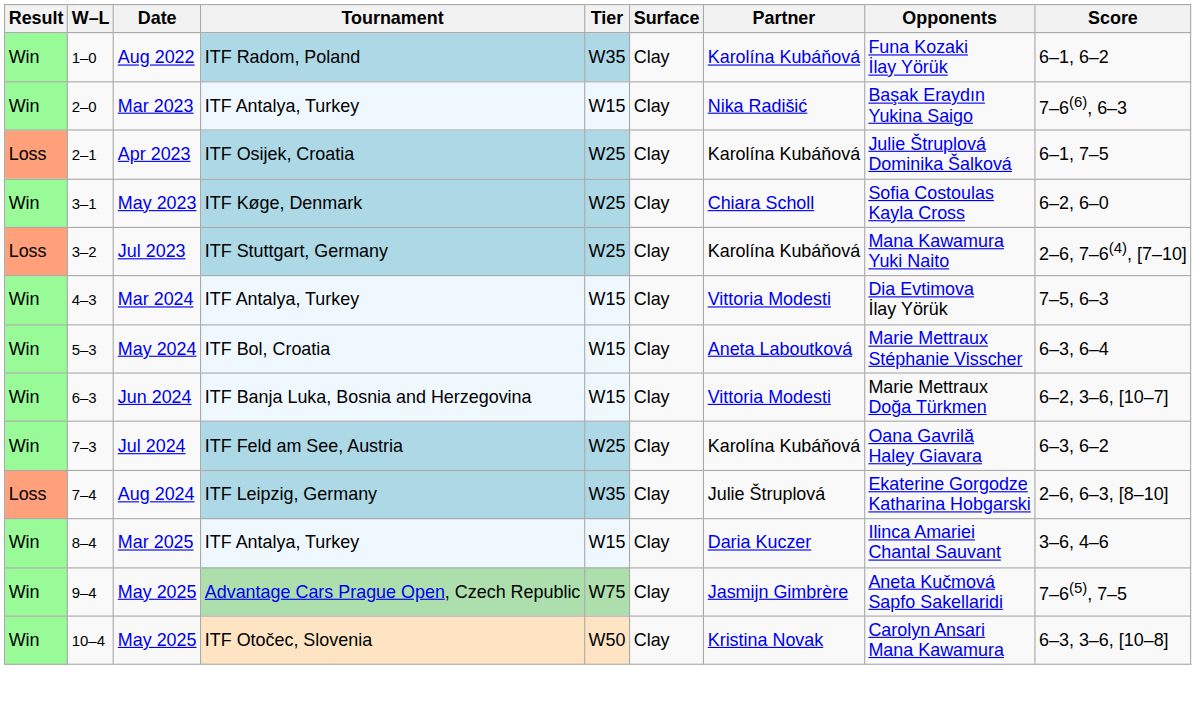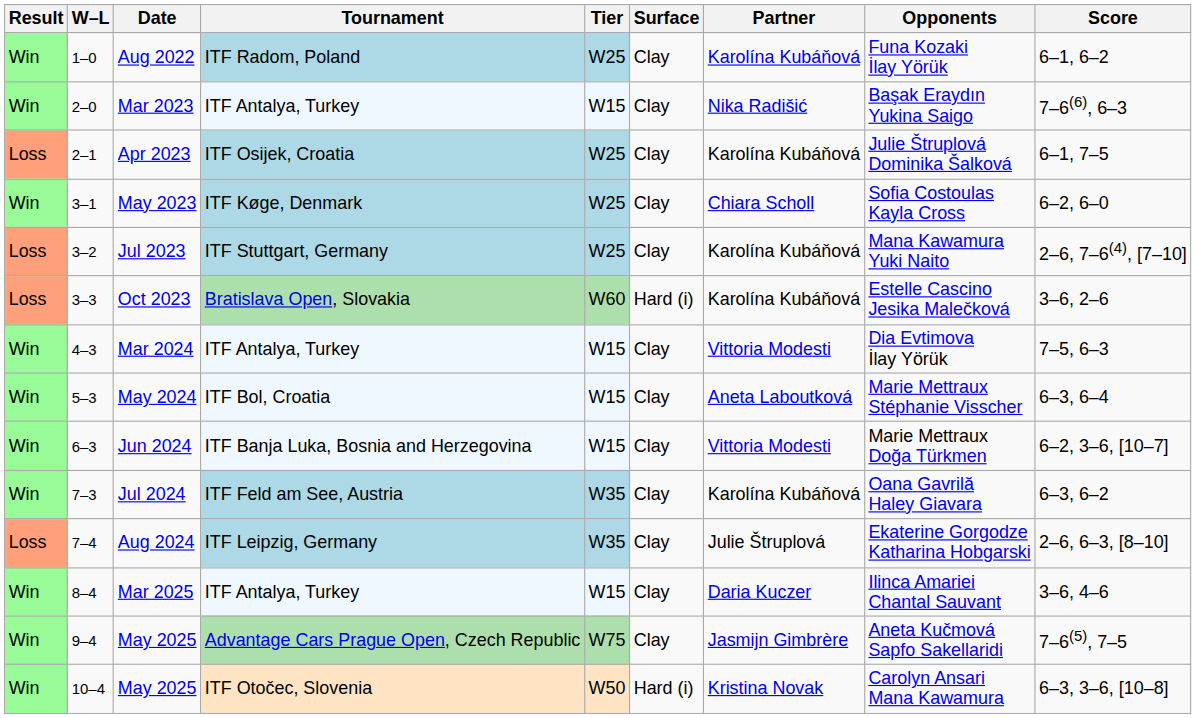 <table class="sortable wikitable">
 <tr>
 <th>Result</th>
 <th class="unsortable">W–L</th>
 <th>Date</th>
 <th>Tournament</th>
 <th>Tier</th>
 <th>Surface</th>
 <th>Partner</th>
 <th>Opponents</th>
 <th class="unsortable">Score</th>
 </tr>
 <tr>
 <td style="background:#98fb98;">Win</td>
 <td><small>1–0</small></td>
 <td><a href='#'>Aug 2022</a></td>
 <td style="background:lightblue;">ITF Radom, Poland</td>
-<td style="background:lightblue">W35</td>
+<td style="background:lightblue;">W25</td>
 <td>Clay</td>
 <td> <a href='#'>Karolína Kubáňová</a></td>
 <td> <a href='#'>Funa Kozaki</a> <br> <a href='#'>İlay Yörük</a></td>
 <td>6–1, 6–2</td>
 </tr>
 <tr>
 <td style="background:#98fb98;">Win</td>
 <td><small>2–0</small></td>
 <td><a href='#'>Mar 2023</a></td>
 <td style="background:#f0f8ff;">ITF Antalya, Turkey</td>
 <td style="background:#f0f8ff;">W15</td>
 <td>Clay</td>
 <td> <a href='#'>Nika Radišić</a></td>
 <td> <a href='#'>Başak Eraydın</a> <br>  <a href='#'>Yukina Saigo</a></td>
 <td>7–6<sup>(6)</sup>, 6–3</td>
 </tr>
 <tr>
 <td style="background:#ffa07a;">Loss</td>
 <td><small>2–1</small></td>
 <td><a href='#'>Apr 2023</a></td>
 <td style="background:lightblue;">ITF Osijek, Croatia</td>
 <td style="background:lightblue;">W25</td>
 <td>Clay</td>
 <td> Karolína Kubáňová</td>
 <td> <a href='#'>Julie Štruplová</a> <br> <a href='#'>Dominika Šalková</a></td>
 <td>6–1, 7–5</td>
 </tr>
 <tr>
 <td style="background:#98fb98;">Win</td>
 <td><small>3–1</small></td>
 <td><a href='#'>May 2023</a></td>
 <td style="background:lightblue">ITF Køge, Denmark</td>
 <td style="background:lightblue;">W25</td>
 <td>Clay</td>
 <td> <a href='#'>Chiara Scholl</a></td>
 <td> <a href='#'>Sofia Costoulas</a> <br>  <a href='#'>Kayla Cross</a></td>
 <td>6–2, 6–0</td>
 </tr>
 <tr>
 <td style="background:#ffa07a;">Loss</td>
 <td><small>3–2</small></td>
 <td><a href='#'>Jul 2023</a></td>
 <td style="background:lightblue;">ITF Stuttgart, Germany</td>
 <td style="background:lightblue;">W25</td>
 <td>Clay</td>
 <td> Karolína Kubáňová</td>
 <td> <a href='#'>Mana Kawamura</a> <br> <a href='#'>Yuki Naito</a></td>
 <td>2–6, 7–6<sup>(4)</sup>, [7–10]</td>
 </tr>
 <tr>
+<td style="background:#ffa07a;">Loss</td>
+<td><small>3–3</small></td>
+<td><a href='#'>Oct 2023</a></td>
+<td style="background:#addfad;"><a href='#'>Bratislava Open</a>, Slovakia</td>
+<td style="background:#addfad;">W60</td>
+<td>Hard (i)</td>
+<td> Karolína Kubáňová</td>
+<td> <a href='#'>Estelle Cascino</a> <br> <a href='#'>Jesika Malečková</a></td>
+<td>3–6, 2–6</td>
+</tr>
+<tr>
 <td style="background:#98fb98;">Win</td>
 <td><small>4–3</small></td>
 <td><a href='#'>Mar 2024</a></td>
 <td style="background:#f0f8ff;">ITF Antalya, Turkey</td>
 <td style="background:#f0f8ff;">W15</td>
 <td>Clay</td>
 <td> <a href='#'>Vittoria Modesti</a></td>
 <td> <a href='#'>Dia Evtimova</a> <br>  İlay Yörük</td>
 <td>7–5, 6–3</td>
 </tr>
 <tr>
 <td style="background:#98fb98;">Win</td>
 <td><small>5–3</small></td>
 <td><a href='#'>May 2024</a></td>
 <td style="background:#f0f8ff;">ITF Bol, Croatia</td>
 <td style="background:#f0f8ff;">W15</td>
 <td>Clay</td>
 <td> <a href='#'>Aneta Laboutková</a></td>
 <td> <a href='#'>Marie Mettraux</a> <br>  <a href='#'>Stéphanie Visscher</a></td>
 <td>6–3, 6–4</td>
 </tr>
 <tr>
 <td style="background:#98fb98;">Win</td>
 <td><small>6–3</small></td>
 <td><a href='#'>Jun 2024</a></td>
 <td style="background:#f0f8ff;">ITF Banja Luka, Bosnia and Herzegovina</td>
 <td style="background:#f0f8ff;">W15</td>
 <td>Clay</td>
 <td> <a href='#'>Vittoria Modesti</a></td>
 <td> Marie Mettraux <br>  <a href='#'>Doğa Türkmen</a></td>
 <td>6–2, 3–6, [10–7]</td>
 </tr>
 <tr>
 <td style="background:#98fb98;">Win</td>
 <td><small>7–3</small></td>
 <td><a href='#'>Jul 2024</a></td>
 <td style="background:lightblue;">ITF Feld am See, Austria</td>
-<td style="background:lightblue;">W25</td>
+<td style="background:lightblue">W35</td>
 <td>Clay</td>
 <td> Karolína Kubáňová</td>
 <td> <a href='#'>Oana Gavrilă</a> <br> <a href='#'>Haley Giavara</a></td>
 <td>6–3, 6–2</td>
 </tr>
 <tr>
 <td style="background:#ffa07a;">Loss</td>
 <td><small>7–4</small></td>
 <td><a href='#'>Aug 2024</a></td>
 <td style="background:lightblue;">ITF Leipzig, Germany</td>
 <td style="background:lightblue;">W35</td>
 <td>Clay</td>
 <td> Julie Štruplová</td>
 <td> <a href='#'>Ekaterine Gorgodze</a> <br>  <a href='#'>Katharina Hobgarski</a></td>
 <td>2–6, 6–3, [8–10]</td>
 </tr>
 <tr>
 <td style="background:#98fb98;">Win</td>
 <td><small>8–4</small></td>
 <td><a href='#'>Mar 2025</a></td>
 <td style="background:#f0f8ff;">ITF Antalya, Turkey</td>
 <td style="background:#f0f8ff;">W15</td>
 <td>Clay</td>
 <td> <a href='#'>Daria Kuczer</a></td>
 <td> <a href='#'>Ilinca Amariei</a> <br>  <a href='#'>Chantal Sauvant</a></td>
 <td>3–6, 4–6</td>
 </tr>
 <tr>
 <td style="background:#98fb98;">Win</td>
 <td><small>9–4</small></td>
 <td><a href='#'>May 2025</a></td>
 <td style="background:#addfad;"><a href='#'>Advantage Cars Prague Open</a>, Czech Republic</td>
 <td style="background:#addfad;">W75</td>
 <td>Clay</td>
 <td> <a href='#'>Jasmijn Gimbrère</a></td>
 <td> <a href='#'>Aneta Kučmová</a> <br>  <a href='#'>Sapfo Sakellaridi</a></td>
 <td>7–6<sup>(5)</sup>, 7–5</td>
 </tr>
 <tr>
 <td style="background:#98fb98;">Win</td>
 <td><small>10–4</small></td>
 <td><a href='#'>May 2025</a></td>
 <td style="background:#ffe4c4;">ITF Otočec, Slovenia</td>
 <td style="background:#ffe4c4;">W50</td>
-<td>Clay</td>
+<td>Hard (i)</td>
 <td> <a href='#'>Kristina Novak</a></td>
 <td> <a href='#'>Carolyn Ansari</a> <br> <a href='#'>Mana Kawamura</a></td>
 <td>6–3, 3–6, [10–8]</td>
 </tr>
 </table>
